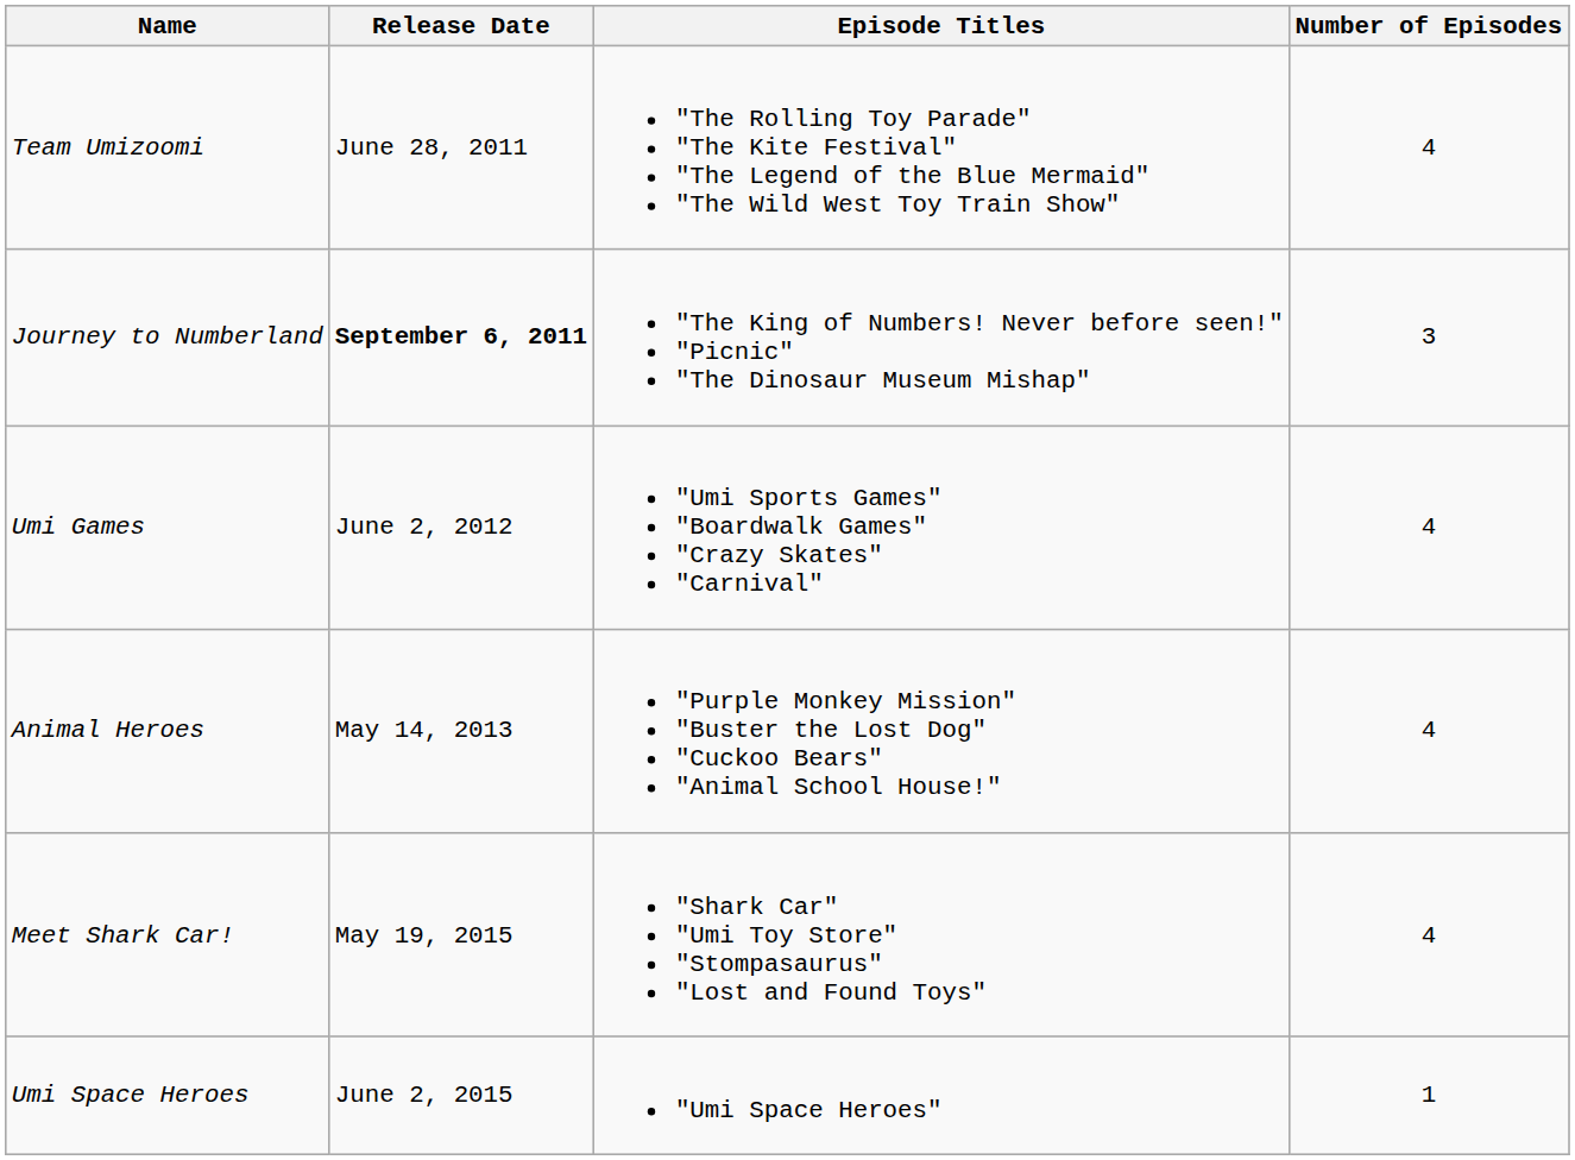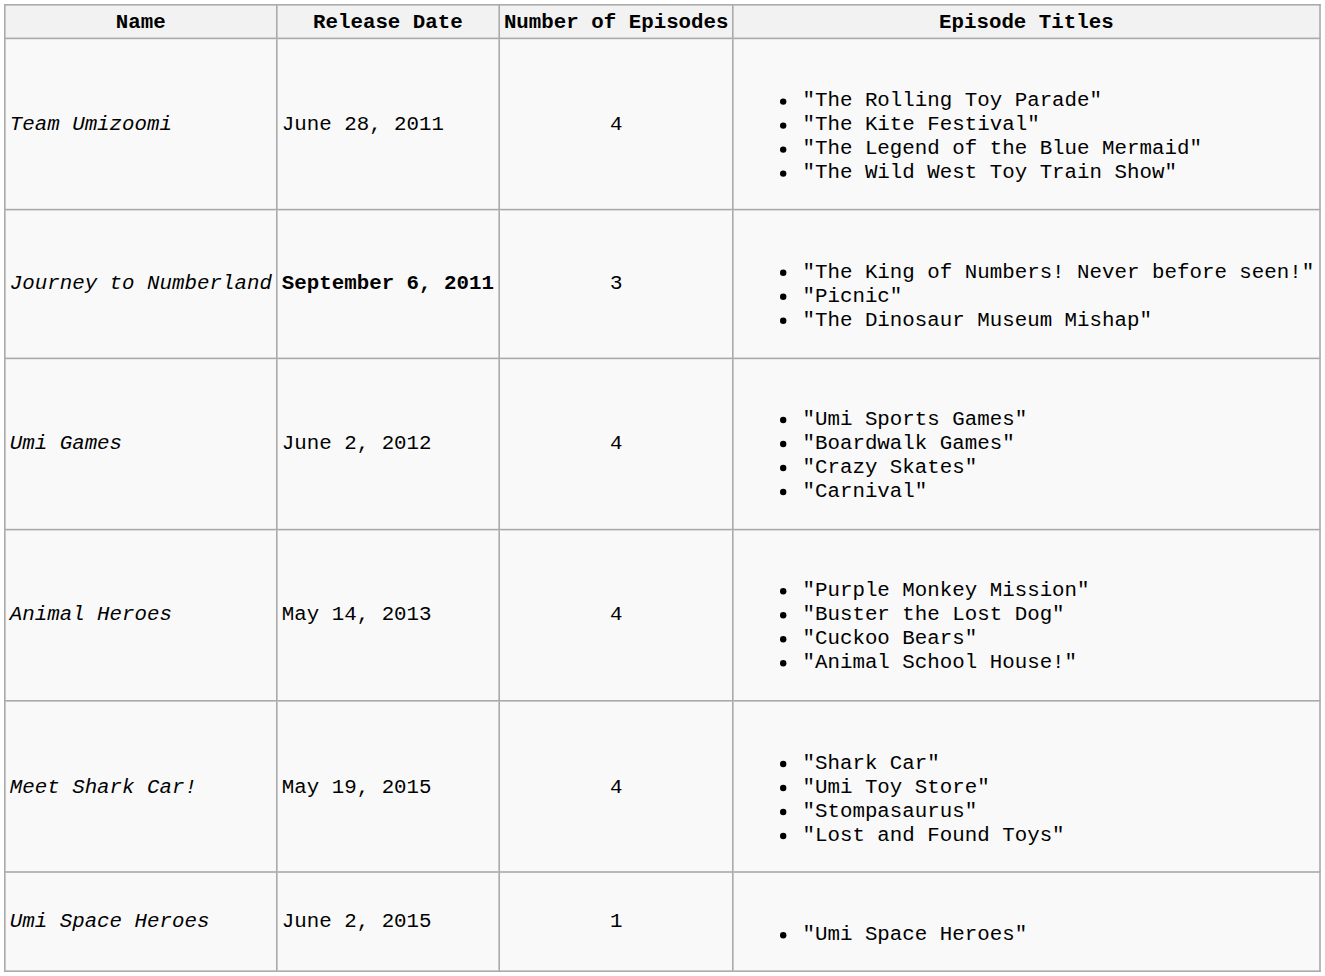 <table class="wikitable">
 <tr>
 <th>Name</th>
 <th>Release Date</th>
+<th>Number of Episodes</th>
 <th>Episode Titles</th>
-<th>Number of Episodes</th>
 </tr>
 <tr>
 <td><em>Team Umizoomi</em></td>
 <td>June 28, 2011</td>
+<td style="text-align:center;">4</td>
 <td><br><ul><li>"The Rolling Toy Parade"</li><li>"The Kite Festival"</li><li>"The Legend of the Blue Mermaid"</li><li>"The Wild West Toy Train Show"</li></ul></td>
-<td style="text-align:center;">4</td>
 </tr>
 <tr>
 <td><em>Journey to Numberland</em></td>
 <td><strong>September 6, 2011</strong></td>
+<td style="text-align:center;">3</td>
 <td><br><ul><li>"The King of Numbers! Never before seen!"</li><li>"Picnic"</li><li>"The Dinosaur Museum Mishap"</li></ul></td>
-<td style="text-align:center;">3</td>
 </tr>
 <tr>
 <td><em>Umi Games</em></td>
 <td>June 2, 2012</td>
+<td style="text-align:center;">4</td>
 <td><br><ul><li>"Umi Sports Games"</li><li>"Boardwalk Games"</li><li>"Crazy Skates"</li><li>"Carnival"</li></ul></td>
-<td style="text-align:center;">4</td>
 </tr>
 <tr>
 <td><em>Animal Heroes</em></td>
 <td>May 14, 2013</td>
+<td style="text-align:center;">4</td>
 <td><br><ul><li>"Purple Monkey Mission"</li><li>"Buster the Lost Dog"</li><li>"Cuckoo Bears"</li><li>"Animal School House!"</li></ul></td>
-<td style="text-align:center;">4</td>
 </tr>
 <tr>
 <td><em>Meet Shark Car!</em></td>
 <td>May 19, 2015</td>
+<td style="text-align:center;">4</td>
 <td><br><ul><li>"Shark Car"</li><li>"Umi Toy Store"</li><li>"Stompasaurus"</li><li>"Lost and Found Toys"</li></ul></td>
-<td style="text-align:center;">4</td>
 </tr>
 <tr>
 <td><em>Umi Space Heroes</em></td>
 <td>June 2, 2015</td>
+<td style="text-align:center;">1</td>
 <td><br><ul><li>"Umi Space Heroes"</li></ul></td>
-<td style="text-align:center;">1</td>
 </tr>
 </table>
